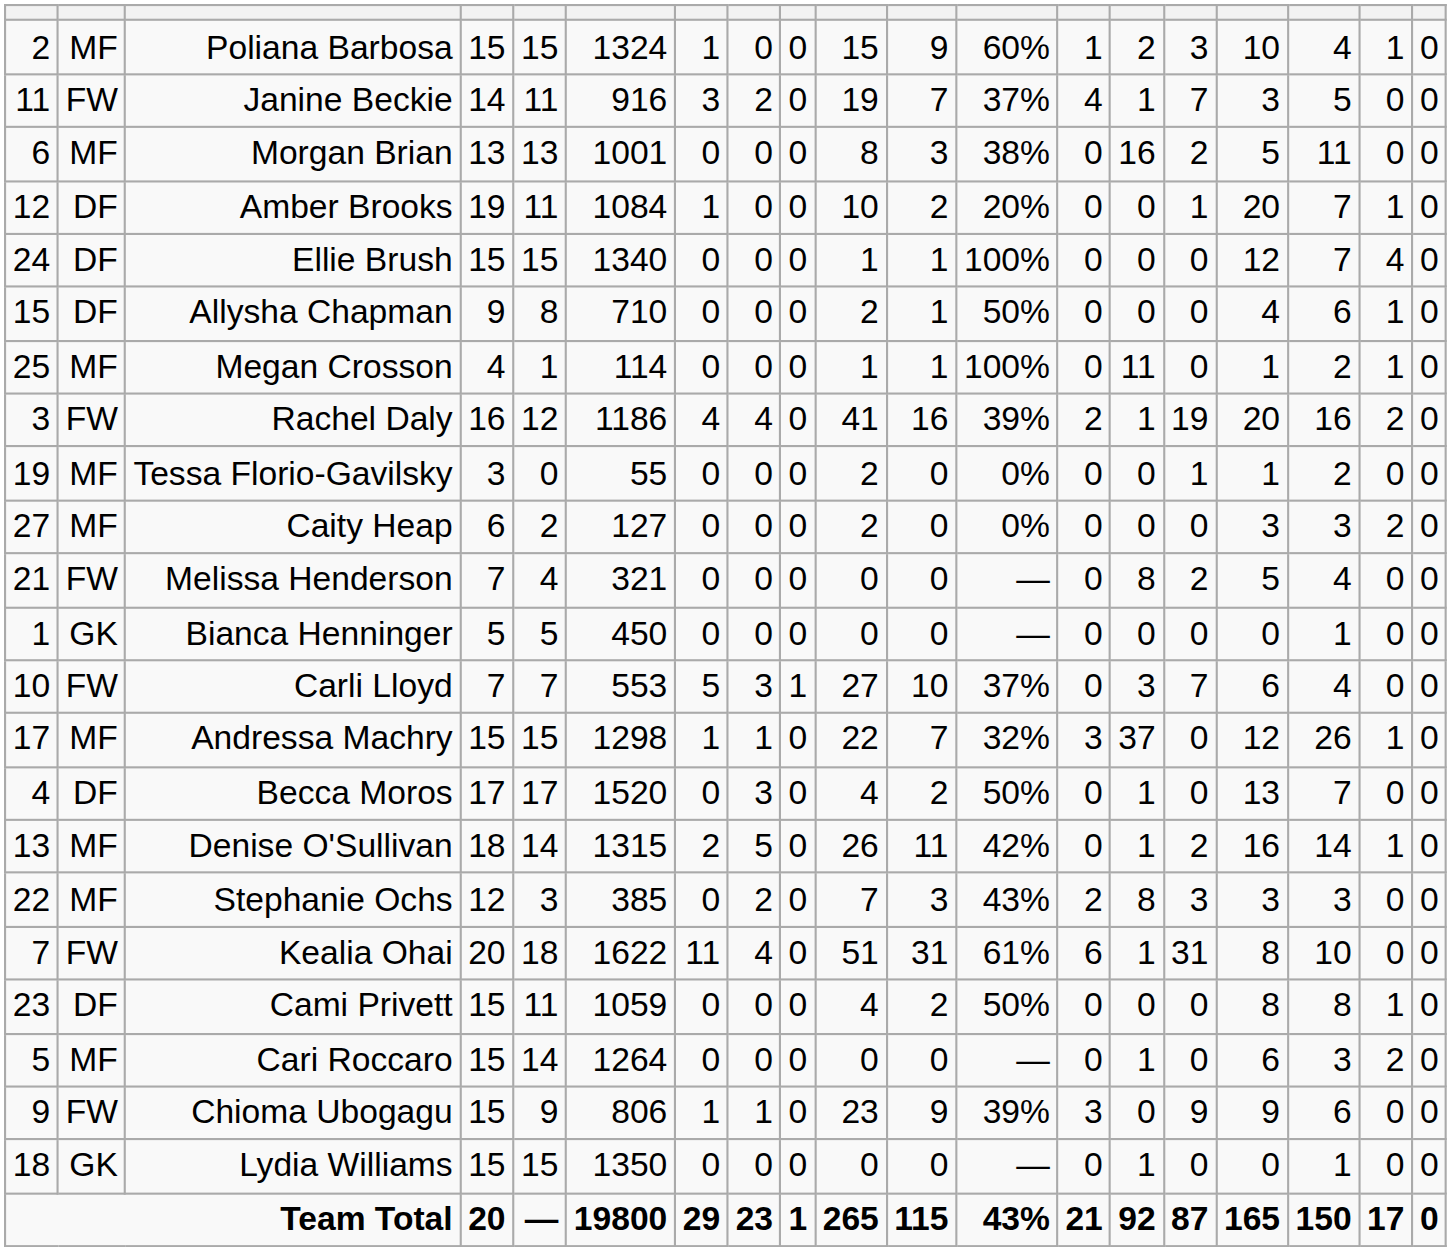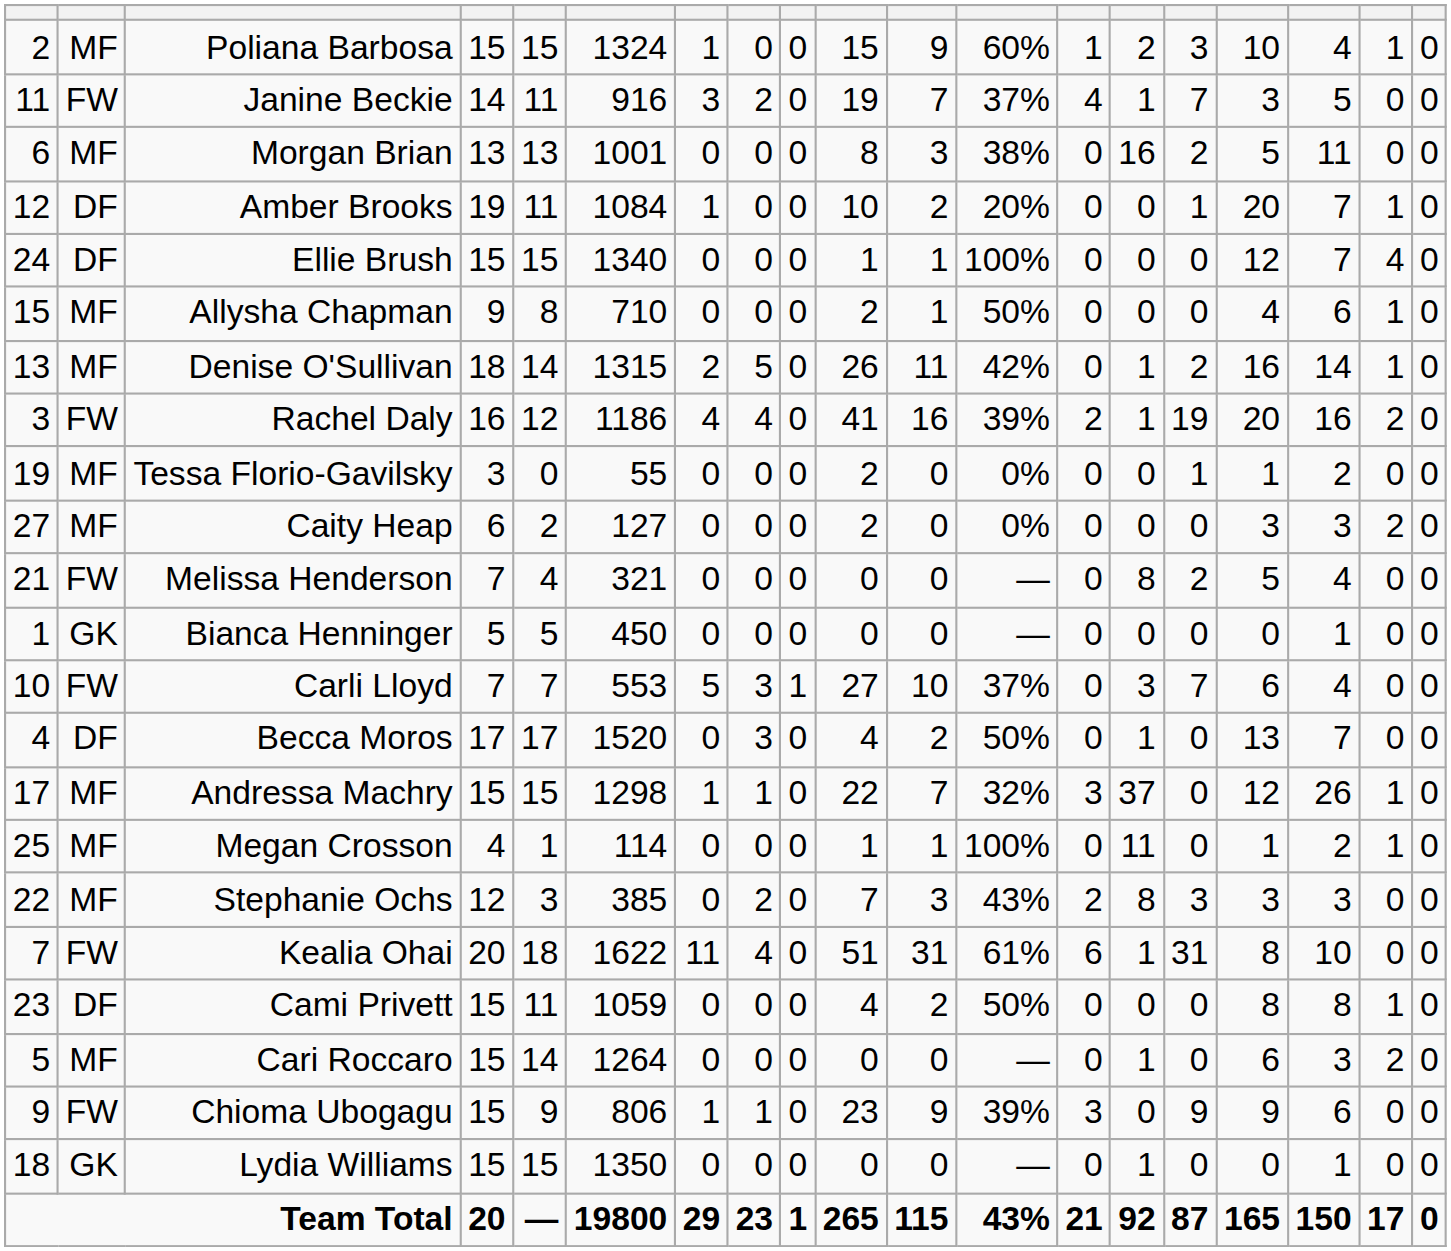 <table class="wikitable sortable" style="text-align:right;">
 <tr>
 <th></th>
 <th></th>
 <th></th>
 <th></th>
 <th></th>
 <th></th>
 <th></th>
 <th></th>
 <th></th>
 <th></th>
 <th></th>
 <th></th>
 <th></th>
 <th></th>
 <th></th>
 <th></th>
 <th></th>
 <th></th>
 <th></th>
 </tr>
 <tr>
 <td>2</td>
 <td>MF</td>
 <td>Poliana  Barbosa</td>
 <td>15</td>
 <td>15</td>
 <td>1324</td>
 <td>1</td>
 <td>0</td>
 <td>0</td>
 <td>15</td>
 <td>9</td>
 <td>60%</td>
 <td>1</td>
 <td>2</td>
 <td>3</td>
 <td>10</td>
 <td>4</td>
 <td>1</td>
 <td>0</td>
 </tr>
 <tr>
 <td>11</td>
 <td>FW</td>
 <td>Janine Beckie</td>
 <td>14</td>
 <td>11</td>
 <td>916</td>
 <td>3</td>
 <td>2</td>
 <td>0</td>
 <td>19</td>
 <td>7</td>
 <td>37%</td>
 <td>4</td>
 <td>1</td>
 <td>7</td>
 <td>3</td>
 <td>5</td>
 <td>0</td>
 <td>0</td>
 </tr>
 <tr>
 <td>6</td>
 <td>MF</td>
 <td>Morgan Brian</td>
 <td>13</td>
 <td>13</td>
 <td>1001</td>
 <td>0</td>
 <td>0</td>
 <td>0</td>
 <td>8</td>
 <td>3</td>
 <td>38%</td>
 <td>0</td>
 <td>16</td>
 <td>2</td>
 <td>5</td>
 <td>11</td>
 <td>0</td>
 <td>0</td>
 </tr>
 <tr>
 <td>12</td>
 <td>DF</td>
 <td>Amber Brooks</td>
 <td>19</td>
 <td>11</td>
 <td>1084</td>
 <td>1</td>
 <td>0</td>
 <td>0</td>
 <td>10</td>
 <td>2</td>
 <td>20%</td>
 <td>0</td>
 <td>0</td>
 <td>1</td>
 <td>20</td>
 <td>7</td>
 <td>1</td>
 <td>0</td>
 </tr>
 <tr>
 <td>24</td>
 <td>DF</td>
 <td>Ellie Brush</td>
 <td>15</td>
 <td>15</td>
 <td>1340</td>
 <td>0</td>
 <td>0</td>
 <td>0</td>
 <td>1</td>
 <td>1</td>
 <td>100%</td>
 <td>0</td>
 <td>0</td>
 <td>0</td>
 <td>12</td>
 <td>7</td>
 <td>4</td>
 <td>0</td>
 </tr>
 <tr>
 <td>15</td>
-<td>DF</td>
+<td>MF</td>
 <td>Allysha Chapman</td>
 <td>9</td>
 <td>8</td>
 <td>710</td>
 <td>0</td>
 <td>0</td>
 <td>0</td>
 <td>2</td>
 <td>1</td>
 <td>50%</td>
 <td>0</td>
 <td>0</td>
 <td>0</td>
 <td>4</td>
 <td>6</td>
 <td>1</td>
 <td>0</td>
 </tr>
 <tr>
-<td>25</td>
+<td>13</td>
 <td>MF</td>
-<td>Megan Crosson</td>
-<td>4</td>
-<td>1</td>
-<td>114</td>
+<td>Denise O'Sullivan</td>
+<td>18</td>
+<td>14</td>
+<td>1315</td>
+<td>2</td>
+<td>5</td>
 <td>0</td>
-<td>0</td>
-<td>0</td>
-<td>1</td>
-<td>1</td>
-<td>100%</td>
-<td>0</td>
+<td>26</td>
 <td>11</td>
+<td>42%</td>
 <td>0</td>
 <td>1</td>
 <td>2</td>
+<td>16</td>
+<td>14</td>
 <td>1</td>
 <td>0</td>
 </tr>
 <tr>
 <td>3</td>
 <td>FW</td>
 <td>Rachel Daly</td>
 <td>16</td>
 <td>12</td>
 <td>1186</td>
 <td>4</td>
 <td>4</td>
 <td>0</td>
 <td>41</td>
 <td>16</td>
 <td>39%</td>
 <td>2</td>
 <td>1</td>
 <td>19</td>
 <td>20</td>
 <td>16</td>
 <td>2</td>
 <td>0</td>
 </tr>
 <tr>
 <td>19</td>
 <td>MF</td>
 <td>Tessa Florio-Gavilsky</td>
 <td>3</td>
 <td>0</td>
 <td>55</td>
 <td>0</td>
 <td>0</td>
 <td>0</td>
 <td>2</td>
 <td>0</td>
 <td>0%</td>
 <td>0</td>
 <td>0</td>
 <td>1</td>
 <td>1</td>
 <td>2</td>
 <td>0</td>
 <td>0</td>
 </tr>
 <tr>
 <td>27</td>
 <td>MF</td>
 <td>Caity Heap</td>
 <td>6</td>
 <td>2</td>
 <td>127</td>
 <td>0</td>
 <td>0</td>
 <td>0</td>
 <td>2</td>
 <td>0</td>
 <td>0%</td>
 <td>0</td>
 <td>0</td>
 <td>0</td>
 <td>3</td>
 <td>3</td>
 <td>2</td>
 <td>0</td>
 </tr>
 <tr>
 <td>21</td>
 <td>FW</td>
 <td>Melissa Henderson</td>
 <td>7</td>
 <td>4</td>
 <td>321</td>
 <td>0</td>
 <td>0</td>
 <td>0</td>
 <td>0</td>
 <td>0</td>
 <td>—</td>
 <td>0</td>
 <td>8</td>
 <td>2</td>
 <td>5</td>
 <td>4</td>
 <td>0</td>
 <td>0</td>
 </tr>
 <tr>
 <td>1</td>
 <td>GK</td>
 <td>Bianca Henninger</td>
 <td>5</td>
 <td>5</td>
 <td>450</td>
 <td>0</td>
 <td>0</td>
 <td>0</td>
 <td>0</td>
 <td>0</td>
 <td>—</td>
 <td>0</td>
 <td>0</td>
 <td>0</td>
 <td>0</td>
 <td>1</td>
 <td>0</td>
 <td>0</td>
 </tr>
 <tr>
 <td>10</td>
 <td>FW</td>
 <td>Carli Lloyd</td>
 <td>7</td>
 <td>7</td>
 <td>553</td>
 <td>5</td>
 <td>3</td>
 <td>1</td>
 <td>27</td>
 <td>10</td>
 <td>37%</td>
 <td>0</td>
 <td>3</td>
 <td>7</td>
 <td>6</td>
 <td>4</td>
 <td>0</td>
 <td>0</td>
 </tr>
 <tr>
+<td>4</td>
+<td>DF</td>
+<td>Becca Moros</td>
+<td>17</td>
+<td>17</td>
+<td>1520</td>
+<td>0</td>
+<td>3</td>
+<td>0</td>
+<td>4</td>
+<td>2</td>
+<td>50%</td>
+<td>0</td>
+<td>1</td>
+<td>0</td>
+<td>13</td>
+<td>7</td>
+<td>0</td>
+<td>0</td>
+</tr>
+<tr>
 <td>17</td>
 <td>MF</td>
 <td>Andressa Machry</td>
 <td>15</td>
 <td>15</td>
 <td>1298</td>
 <td>1</td>
 <td>1</td>
 <td>0</td>
 <td>22</td>
 <td>7</td>
 <td>32%</td>
 <td>3</td>
 <td>37</td>
 <td>0</td>
 <td>12</td>
 <td>26</td>
 <td>1</td>
 <td>0</td>
 </tr>
 <tr>
+<td>25</td>
+<td>MF</td>
+<td>Megan Crosson</td>
 <td>4</td>
-<td>DF</td>
-<td>Becca Moros</td>
-<td>17</td>
-<td>17</td>
-<td>1520</td>
+<td>1</td>
+<td>114</td>
 <td>0</td>
-<td>3</td>
 <td>0</td>
-<td>4</td>
-<td>2</td>
-<td>50%</td>
 <td>0</td>
 <td>1</td>
+<td>1</td>
+<td>100%</td>
 <td>0</td>
-<td>13</td>
-<td>7</td>
-<td>0</td>
-<td>0</td>
-</tr>
-<tr>
-<td>13</td>
-<td>MF</td>
-<td>Denise O'Sullivan</td>
-<td>18</td>
-<td>14</td>
-<td>1315</td>
-<td>2</td>
-<td>5</td>
-<td>0</td>
-<td>26</td>
 <td>11</td>
-<td>42%</td>
 <td>0</td>
 <td>1</td>
 <td>2</td>
-<td>16</td>
-<td>14</td>
 <td>1</td>
 <td>0</td>
 </tr>
 <tr>
 <td>22</td>
 <td>MF</td>
 <td>Stephanie Ochs</td>
 <td>12</td>
 <td>3</td>
 <td>385</td>
 <td>0</td>
 <td>2</td>
 <td>0</td>
 <td>7</td>
 <td>3</td>
 <td>43%</td>
 <td>2</td>
 <td>8</td>
 <td>3</td>
 <td>3</td>
 <td>3</td>
 <td>0</td>
 <td>0</td>
 </tr>
 <tr>
 <td>7</td>
 <td>FW</td>
 <td>Kealia Ohai</td>
 <td>20</td>
 <td>18</td>
 <td>1622</td>
 <td>11</td>
 <td>4</td>
 <td>0</td>
 <td>51</td>
 <td>31</td>
 <td>61%</td>
 <td>6</td>
 <td>1</td>
 <td>31</td>
 <td>8</td>
 <td>10</td>
 <td>0</td>
 <td>0</td>
 </tr>
 <tr>
 <td>23</td>
 <td>DF</td>
 <td>Cami Privett</td>
 <td>15</td>
 <td>11</td>
 <td>1059</td>
 <td>0</td>
 <td>0</td>
 <td>0</td>
 <td>4</td>
 <td>2</td>
 <td>50%</td>
 <td>0</td>
 <td>0</td>
 <td>0</td>
 <td>8</td>
 <td>8</td>
 <td>1</td>
 <td>0</td>
 </tr>
 <tr>
 <td>5</td>
 <td>MF</td>
 <td>Cari Roccaro</td>
 <td>15</td>
 <td>14</td>
 <td>1264</td>
 <td>0</td>
 <td>0</td>
 <td>0</td>
 <td>0</td>
 <td>0</td>
 <td>—</td>
 <td>0</td>
 <td>1</td>
 <td>0</td>
 <td>6</td>
 <td>3</td>
 <td>2</td>
 <td>0</td>
 </tr>
 <tr>
 <td>9</td>
 <td>FW</td>
 <td>Chioma Ubogagu</td>
 <td>15</td>
 <td>9</td>
 <td>806</td>
 <td>1</td>
 <td>1</td>
 <td>0</td>
 <td>23</td>
 <td>9</td>
 <td>39%</td>
 <td>3</td>
 <td>0</td>
 <td>9</td>
 <td>9</td>
 <td>6</td>
 <td>0</td>
 <td>0</td>
 </tr>
 <tr>
 <td>18</td>
 <td>GK</td>
 <td>Lydia Williams</td>
 <td>15</td>
 <td>15</td>
 <td>1350</td>
 <td>0</td>
 <td>0</td>
 <td>0</td>
 <td>0</td>
 <td>0</td>
 <td>—</td>
 <td>0</td>
 <td>1</td>
 <td>0</td>
 <td>0</td>
 <td>1</td>
 <td>0</td>
 <td>0</td>
 </tr>
 <tr class=sortbottom style="font-weight:bold;">
 <td colspan=3>Team Total</td>
 <td>20</td>
 <td>—</td>
 <td>19800</td>
 <td>29</td>
 <td>23</td>
 <td>1</td>
 <td>265</td>
 <td>115</td>
 <td>43%</td>
 <td>21</td>
 <td>92</td>
 <td>87</td>
 <td>165</td>
 <td>150</td>
 <td>17</td>
 <td>0</td>
 </tr>
 </table>
